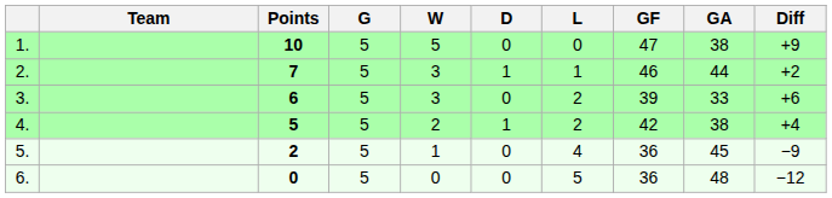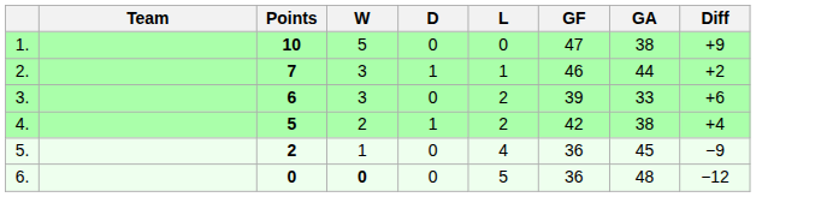 <table class=wikitable style="text-align:center">
 <tr bgcolor="#DCDCDC">
 <th width="25"></th>
 <th width="200">Team</th>
 <th width="60">Points</th>
-<th width="60">G</th>
 <th width="60">W</th>
 <th width="60">D</th>
 <th width="60">L</th>
 <th width="60">GF</th>
 <th width="60">GA</th>
 <th width="60">Diff</th>
 </tr>
 <tr bgcolor=#AAFFAA>
 <td>1.</td>
 <td align=left></td>
 <td><strong>10</strong></td>
 <td>5</td>
-<td>5</td>
 <td>0</td>
 <td>0</td>
 <td>47</td>
 <td>38</td>
 <td>+9</td>
 </tr>
 <tr bgcolor=#AAFFAA>
 <td>2.</td>
 <td align=left></td>
 <td><strong>7</strong></td>
-<td>5</td>
 <td>3</td>
 <td>1</td>
 <td>1</td>
 <td>46</td>
 <td>44</td>
 <td>+2</td>
 </tr>
 <tr bgcolor=#AAFFAA>
 <td>3.</td>
 <td align=left></td>
 <td><strong>6</strong></td>
-<td>5</td>
 <td>3</td>
 <td>0</td>
 <td>2</td>
 <td>39</td>
 <td>33</td>
 <td>+6</td>
 </tr>
 <tr bgcolor=#AAFFAA>
 <td>4.</td>
 <td align=left></td>
 <td><strong>5</strong></td>
-<td>5</td>
 <td>2</td>
 <td>1</td>
 <td>2</td>
 <td>42</td>
 <td>38</td>
 <td>+4</td>
 </tr>
 <tr bgcolor=#EEFFEE>
 <td>5.</td>
 <td align=left></td>
 <td><strong>2</strong></td>
-<td>5</td>
 <td>1</td>
 <td>0</td>
 <td>4</td>
 <td>36</td>
 <td>45</td>
 <td>−9</td>
 </tr>
 <tr bgcolor=#EEFFEE>
 <td>6.</td>
 <td align=left></td>
 <td><strong>0</strong></td>
-<td>5</td>
-<td>0</td>
+<td><strong>0</strong></td>
 <td>0</td>
 <td>5</td>
 <td>36</td>
 <td>48</td>
 <td>−12</td>
 </tr>
 </table>
